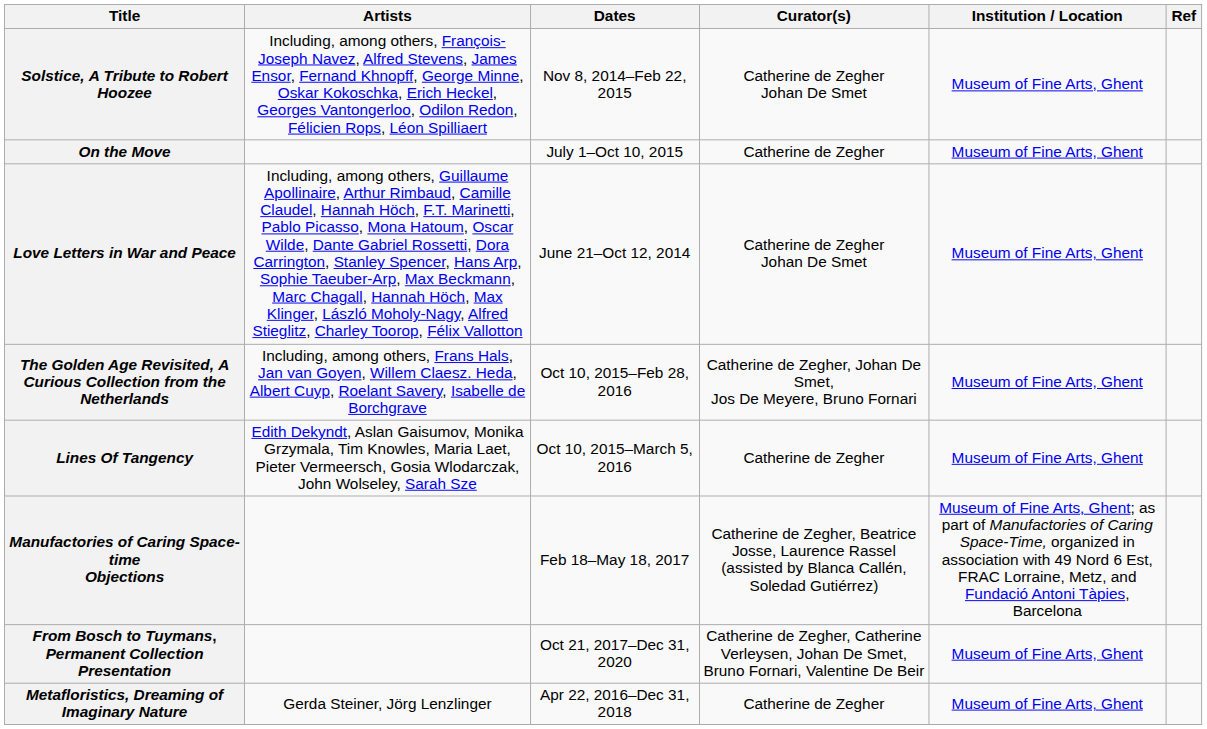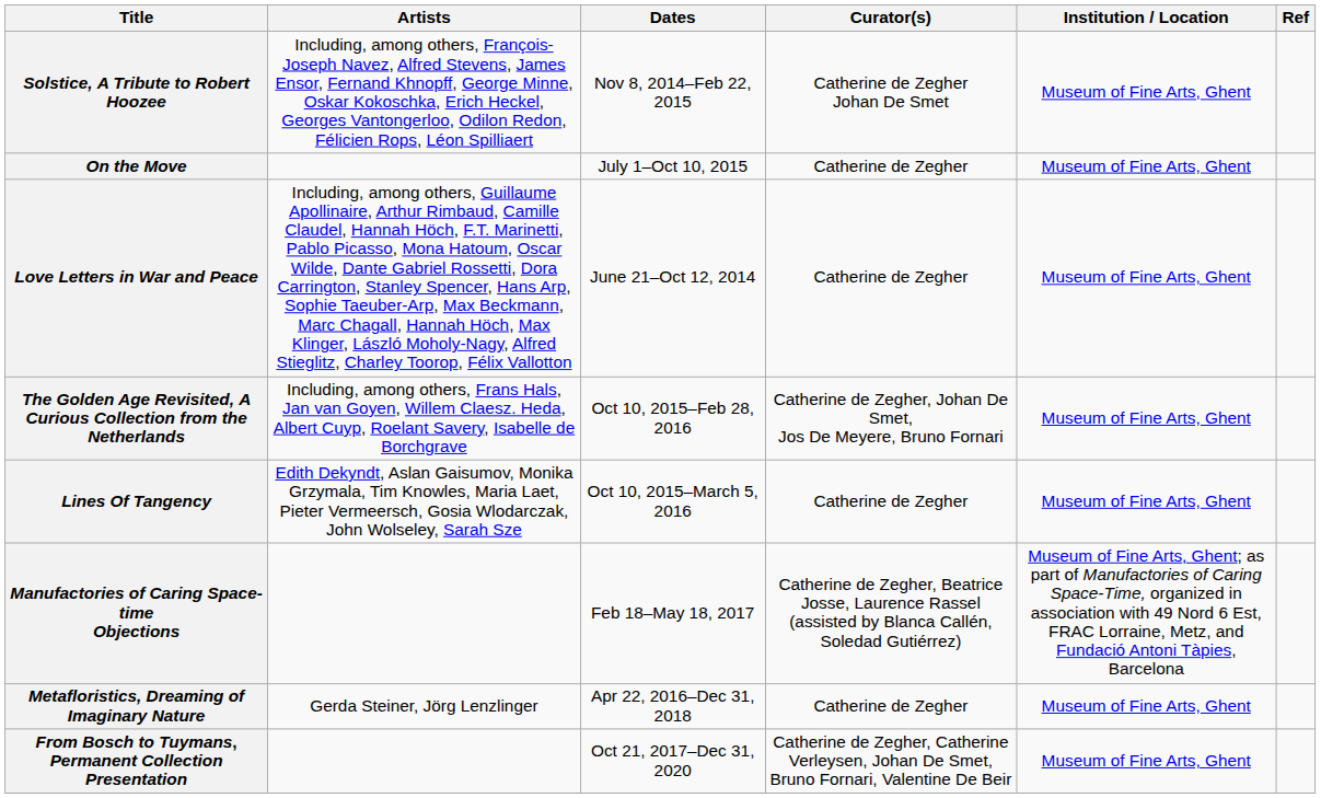 <table class="wikitable plainrowheaders" style="text-align:center;">
 <tr>
 <th scope="col" style="width:20em;">Title</th>
 <th scope="col" style="width:25em;">Artists</th>
 <th scope="col" style="width:15em;">Dates</th>
 <th scope="col" style="width:20em;">Curator(s)</th>
 <th scope="col" style="width:20em;">Institution / Location</th>
 <th scope="col" style="width:2em;">Ref</th>
 </tr>
 <tr>
 <th scope="row"><em>Solstice,</em> <em>A Tribute to Robert Hoozee</em></th>
 <td>Including, among others, <a href='#'>François-Joseph Navez</a>, <a href='#'>Alfred Stevens</a>, <a href='#'>James Ensor</a>, <a href='#'>Fernand Khnopff</a>, <a href='#'>George Minne</a>, <a href='#'>Oskar Kokoschka</a>, <a href='#'>Erich Heckel</a>, <a href='#'>Georges Vantongerloo</a>, <a href='#'>Odilon Redon</a>, <a href='#'>Félicien Rops</a>, <a href='#'>Léon Spilliaert</a></td>
 <td>Nov 8, 2014–Feb 22, 2015</td>
 <td>Catherine de Zegher<br>Johan De Smet</td>
 <td><a href='#'>Museum of Fine Arts, Ghent</a></td>
 <td></td>
 </tr>
 <tr>
 <th scope="row"><em>On the Move</em></th>
 <td></td>
 <td>July 1–Oct 10, 2015</td>
 <td>Catherine de Zegher</td>
 <td><a href='#'>Museum of Fine Arts, Ghent</a></td>
 <td></td>
 </tr>
 <tr>
 <th scope="row"><em>Love Letters in War and Peace</em></th>
 <td>Including, among others, <a href='#'>Guillaume Apollinaire</a>, <a href='#'>Arthur Rimbaud</a>, <a href='#'>Camille Claudel</a>, <a href='#'>Hannah Höch</a>, <a href='#'>F.T. Marinetti</a>, <a href='#'>Pablo Picasso</a>, <a href='#'>Mona Hatoum</a>, <a href='#'>Oscar Wilde</a>, <a href='#'>Dante Gabriel Rossetti</a>, <a href='#'>Dora Carrington</a>, <a href='#'>Stanley Spencer</a>, <a href='#'>Hans Arp</a>, <a href='#'>Sophie Taeuber-Arp</a>, <a href='#'>Max Beckmann</a>, <a href='#'>Marc Chagall</a>, <a href='#'>Hannah Höch</a>, <a href='#'>Max Klinger</a>, <a href='#'>László Moholy-Nagy</a>, <a href='#'>Alfred Stieglitz</a>, <a href='#'>Charley Toorop</a>, <a href='#'>Félix Vallotton</a></td>
 <td>June 21–Oct 12, 2014</td>
-<td>Catherine de Zegher<br>Johan De Smet</td>
+<td>Catherine de Zegher</td>
 <td><a href='#'>Museum of Fine Arts, Ghent</a></td>
 <td></td>
 </tr>
 <tr>
 <th scope="row"><em>The Golden Age Revisited,</em> <em>A Curious Collection from</em> <em>the Netherlands</em></th>
 <td>Including, among others, <a href='#'>Frans Hals</a>, <a href='#'>Jan van Goyen</a>, <a href='#'>Willem Claesz. Heda</a>, <a href='#'>Albert Cuyp</a>, <a href='#'>Roelant Savery</a>, <a href='#'>Isabelle de Borchgrave</a></td>
 <td>Oct 10, 2015–Feb 28, 2016</td>
 <td>Catherine de Zegher, Johan De Smet,<br>Jos De Meyere, Bruno Fornari</td>
 <td><a href='#'>Museum of Fine Arts, Ghent</a></td>
 <td></td>
 </tr>
 <tr>
 <th scope="row"><em>Lines Of Tangency</em></th>
 <td><a href='#'>Edith Dekyndt</a>, Aslan Gaisumov, Monika Grzymala, Tim Knowles, Maria Laet, Pieter Vermeersch, Gosia Wlodarczak, John Wolseley, <a href='#'>Sarah Sze</a></td>
 <td>Oct 10, 2015–March 5, 2016</td>
 <td>Catherine de Zegher</td>
 <td><a href='#'>Museum of Fine Arts, Ghent</a></td>
 <td></td>
 </tr>
 <tr>
 <th scope="row"><em>Manufactories of Caring Space-time</em><br><em>Objections</em></th>
 <td></td>
 <td>Feb 18–May 18, 2017</td>
 <td>Catherine de Zegher, Beatrice Josse, Laurence Rassel (assisted by Blanca Callén, Soledad Gutiérrez)</td>
 <td><a href='#'>Museum of Fine Arts, Ghent</a>; as part of <em>Manufactories of Caring Space-Time,</em> organized in association with 49 Nord 6 Est, FRAC Lorraine, Metz, and <a href='#'>Fundació Antoni Tàpies</a>, Barcelona</td>
 <td></td>
 </tr>
 <tr>
+<th scope="row"><em>Metafloristics,</em> <em>Dreaming of</em> <em>Imaginary Nature</em></th>
+<td>Gerda Steiner, Jörg Lenzlinger</td>
+<td>Apr 22, 2016–Dec 31, 2018</td>
+<td>Catherine de Zegher</td>
+<td><a href='#'>Museum of Fine Arts, Ghent</a></td>
+<td></td>
+</tr>
+<tr>
 <th scope="row"><em>From Bosch to Tuymans</em>, <em>Permanent Collection Presentation</em></th>
 <td></td>
 <td>Oct 21, 2017–Dec 31, 2020</td>
 <td>Catherine de Zegher, Catherine Verleysen, Johan De Smet, Bruno Fornari, Valentine De Beir</td>
 <td><a href='#'>Museum of Fine Arts, Ghent</a></td>
 <td></td>
 </tr>
 <tr>
-<th scope="row"><em>Metafloristics,</em> <em>Dreaming of</em> <em>Imaginary Nature</em></th>
-<td>Gerda Steiner, Jörg Lenzlinger</td>
-<td>Apr 22, 2016–Dec 31, 2018</td>
-<td>Catherine de Zegher</td>
-<td><a href='#'>Museum of Fine Arts, Ghent</a></td>
-<td></td>
-</tr>
-<tr>
 </tr>
 </table>
